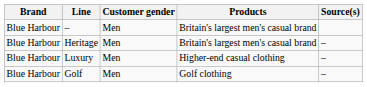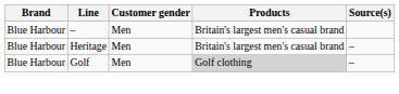 <table class="wikitable">
 <tr>
 <th>Brand</th>
 <th>Line</th>
 <th>Customer gender</th>
 <th>Products</th>
 <th>Source(s)</th>
 </tr>
 <tr>
 <td>Blue Harbour</td>
 <td>–</td>
 <td>Men</td>
 <td>Britain's largest men's casual brand</td>
 <td></td>
 </tr>
 <tr>
 <td>Blue Harbour</td>
 <td>Heritage</td>
 <td>Men</td>
 <td>Britain's largest men's casual brand</td>
 <td>–</td>
 </tr>
 <tr>
 <td>Blue Harbour</td>
-<td>Luxury</td>
-<td>Men</td>
-<td>Higher-end casual clothing</td>
-<td>–</td>
-</tr>
-<tr>
-<td>Blue Harbour</td>
 <td>Golf</td>
 <td>Men</td>
-<td>Golf clothing</td>
+<td style="background: lightgrey;">Golf clothing</td>
 <td>–</td>
 </tr>
 </table>
